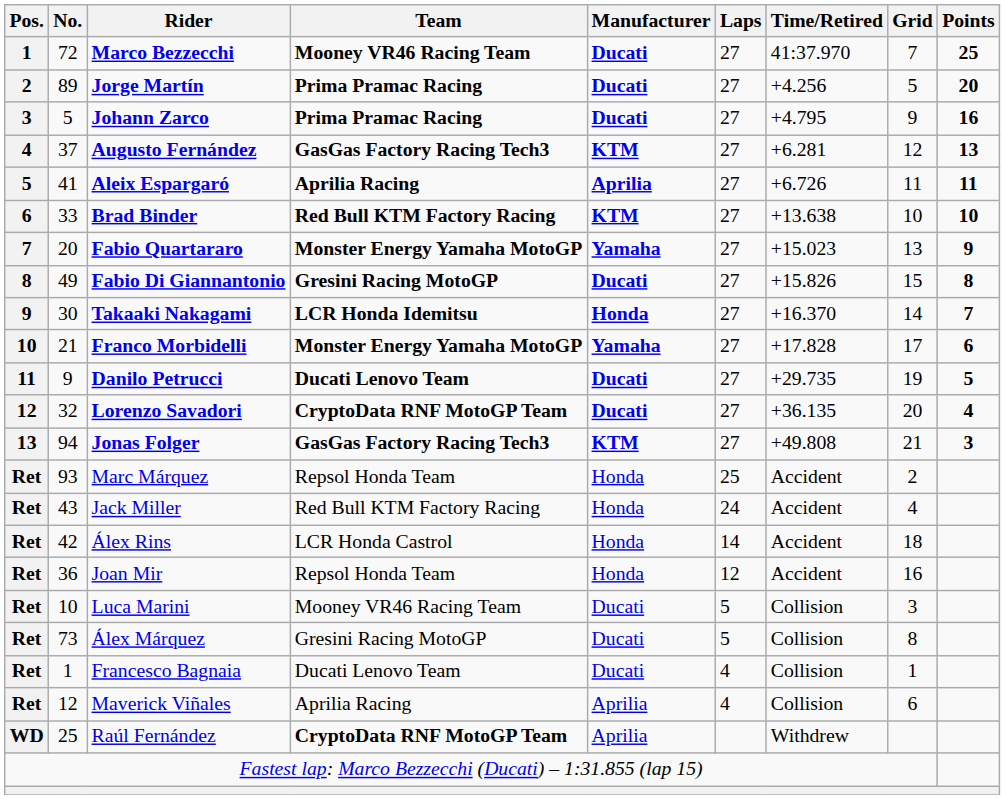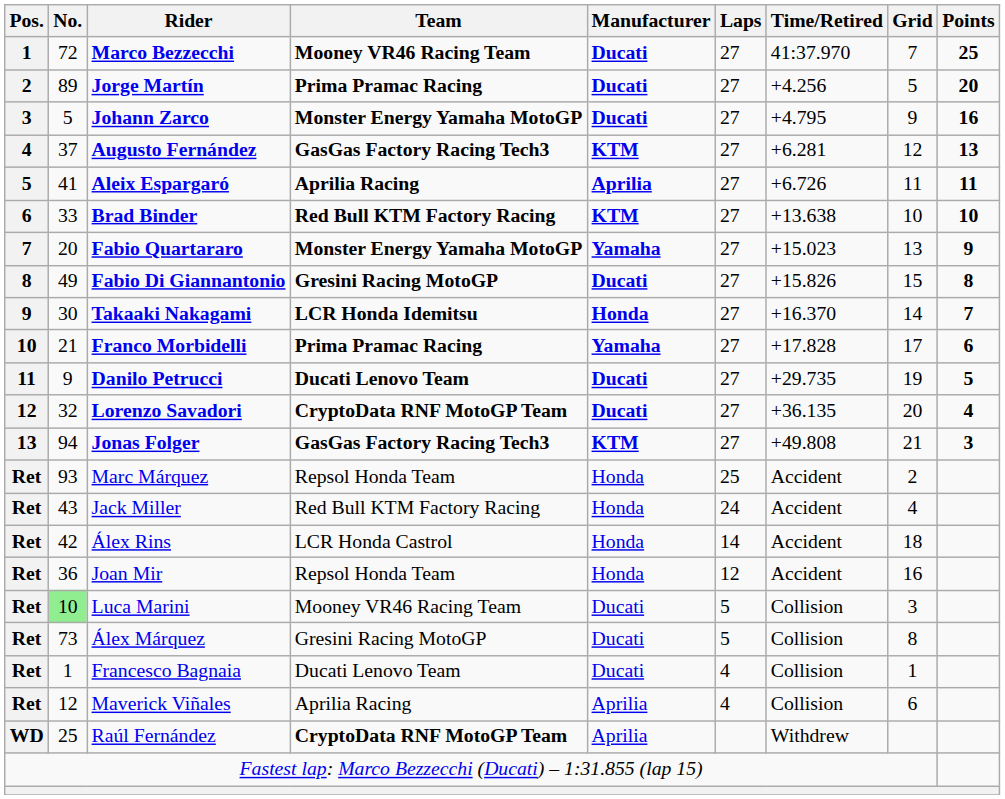 <table class="wikitable" style="font-size: 85%;">
 <tr>
 <th>Pos.</th>
 <th>No.</th>
 <th>Rider</th>
 <th>Team</th>
 <th>Manufacturer</th>
 <th>Laps</th>
 <th>Time/Retired</th>
 <th>Grid</th>
 <th>Points</th>
 </tr>
 <tr>
 <th scope="row">1</th>
 <td align="center">72</td>
 <td> <strong><a href='#'>Marco Bezzecchi</a></strong></td>
 <td><strong>Mooney VR46 Racing Team</strong></td>
 <td><strong><a href='#'>Ducati</a></strong></td>
 <td>27</td>
 <td>41:37.970</td>
 <td align="center">7</td>
 <td align="center"><strong>25</strong></td>
 </tr>
 <tr>
 <th scope="row">2</th>
 <td align="center">89</td>
 <td> <strong><a href='#'>Jorge Martín</a></strong></td>
 <td><strong>Prima Pramac Racing</strong></td>
 <td><strong><a href='#'>Ducati</a></strong></td>
 <td>27</td>
 <td>+4.256</td>
 <td align="center">5</td>
 <td align="center"><strong>20</strong></td>
 </tr>
 <tr>
 <th scope="row">3</th>
 <td align="center">5</td>
 <td> <strong><a href='#'>Johann Zarco</a></strong></td>
-<td><strong>Prima Pramac Racing</strong></td>
+<td><strong>Monster Energy Yamaha MotoGP</strong></td>
 <td><strong><a href='#'>Ducati</a></strong></td>
 <td>27</td>
 <td>+4.795</td>
 <td align="center">9</td>
 <td align="center"><strong>16</strong></td>
 </tr>
 <tr>
 <th scope="row">4</th>
 <td align="center">37</td>
 <td> <strong><a href='#'>Augusto Fernández</a></strong></td>
 <td><strong>GasGas Factory Racing Tech3</strong></td>
 <td><strong><a href='#'>KTM</a></strong></td>
 <td>27</td>
 <td>+6.281</td>
 <td align="center">12</td>
 <td align="center"><strong>13</strong></td>
 </tr>
 <tr>
 <th scope="row">5</th>
 <td align="center">41</td>
 <td> <strong><a href='#'>Aleix Espargaró</a></strong></td>
 <td><strong>Aprilia Racing</strong></td>
 <td><strong><a href='#'>Aprilia</a></strong></td>
 <td>27</td>
 <td>+6.726</td>
 <td align="center">11</td>
 <td align="center"><strong>11</strong></td>
 </tr>
 <tr>
 <th scope="row">6</th>
 <td align="center">33</td>
 <td> <strong><a href='#'>Brad Binder</a></strong></td>
 <td><strong>Red Bull KTM Factory Racing</strong></td>
 <td><strong><a href='#'>KTM</a></strong></td>
 <td>27</td>
 <td>+13.638</td>
 <td align="center">10</td>
 <td align="center"><strong>10</strong></td>
 </tr>
 <tr>
 <th scope="row">7</th>
 <td align="center">20</td>
 <td> <strong><a href='#'>Fabio Quartararo</a></strong></td>
 <td><strong>Monster Energy Yamaha MotoGP</strong></td>
 <td><strong><a href='#'>Yamaha</a></strong></td>
 <td>27</td>
 <td>+15.023</td>
 <td align="center">13</td>
 <td align="center"><strong>9</strong></td>
 </tr>
 <tr>
 <th scope="row">8</th>
 <td align="center">49</td>
 <td> <strong><a href='#'>Fabio Di Giannantonio</a></strong></td>
 <td><strong>Gresini Racing MotoGP</strong></td>
 <td><strong><a href='#'>Ducati</a></strong></td>
 <td>27</td>
 <td>+15.826</td>
 <td align="center">15</td>
 <td align="center"><strong>8</strong></td>
 </tr>
 <tr>
 <th scope="row">9</th>
 <td align="center">30</td>
 <td> <strong><a href='#'>Takaaki Nakagami</a></strong></td>
 <td><strong>LCR Honda Idemitsu</strong></td>
 <td><strong><a href='#'>Honda</a></strong></td>
 <td>27</td>
 <td>+16.370</td>
 <td align="center">14</td>
 <td align="center"><strong>7</strong></td>
 </tr>
 <tr>
 <th scope="row">10</th>
 <td align="center">21</td>
 <td> <strong><a href='#'>Franco Morbidelli</a></strong></td>
-<td><strong>Monster Energy Yamaha MotoGP</strong></td>
+<td><strong>Prima Pramac Racing</strong></td>
 <td><strong><a href='#'>Yamaha</a></strong></td>
 <td>27</td>
 <td>+17.828</td>
 <td align="center">17</td>
 <td align="center"><strong>6</strong></td>
 </tr>
 <tr>
 <th scope="row">11</th>
 <td align="center">9</td>
 <td> <strong><a href='#'>Danilo Petrucci</a></strong></td>
 <td><strong>Ducati Lenovo Team</strong></td>
 <td><strong><a href='#'>Ducati</a></strong></td>
 <td>27</td>
 <td>+29.735</td>
 <td align="center">19</td>
 <td align="center"><strong>5</strong></td>
 </tr>
 <tr>
 <th scope="row">12</th>
 <td align="center">32</td>
 <td> <strong><a href='#'>Lorenzo Savadori</a></strong></td>
 <td><strong>CryptoData RNF MotoGP Team</strong></td>
 <td><strong><a href='#'>Ducati</a></strong></td>
 <td>27</td>
 <td>+36.135</td>
 <td align="center">20</td>
 <td align="center"><strong>4</strong></td>
 </tr>
 <tr>
 <th scope="row">13</th>
 <td align="center">94</td>
 <td> <strong><a href='#'>Jonas Folger</a></strong></td>
 <td><strong>GasGas Factory Racing Tech3</strong></td>
 <td><strong><a href='#'>KTM</a></strong></td>
 <td>27</td>
 <td>+49.808</td>
 <td align="center">21</td>
 <td align="center"><strong>3</strong></td>
 </tr>
 <tr>
 <th scope="row">Ret</th>
 <td align="center">93</td>
 <td> <a href='#'>Marc Márquez</a></td>
 <td>Repsol Honda Team</td>
 <td><a href='#'>Honda</a></td>
 <td>25</td>
 <td>Accident</td>
 <td align="center">2</td>
 <td></td>
 </tr>
 <tr>
 <th scope="row">Ret</th>
 <td align="center">43</td>
 <td> <a href='#'>Jack Miller</a></td>
 <td>Red Bull KTM Factory Racing</td>
 <td><a href='#'>Honda</a></td>
 <td>24</td>
 <td>Accident</td>
 <td align="center">4</td>
 <td></td>
 </tr>
 <tr>
 <th scope="row">Ret</th>
 <td align="center">42</td>
 <td> <a href='#'>Álex Rins</a></td>
 <td>LCR Honda Castrol</td>
 <td><a href='#'>Honda</a></td>
 <td>14</td>
 <td>Accident</td>
 <td align="center">18</td>
 <td></td>
 </tr>
 <tr>
 <th scope="row">Ret</th>
 <td align="center">36</td>
 <td> <a href='#'>Joan Mir</a></td>
 <td>Repsol Honda Team</td>
 <td><a href='#'>Honda</a></td>
 <td>12</td>
 <td>Accident</td>
 <td align="center">16</td>
 <td align="center"></td>
 </tr>
 <tr>
 <th scope="row">Ret</th>
-<td align="center">10</td>
+<td align="center" style="background: lightgreen;">10</td>
 <td> <a href='#'>Luca Marini</a></td>
 <td>Mooney VR46 Racing Team</td>
 <td><a href='#'>Ducati</a></td>
 <td>5</td>
 <td>Collision</td>
 <td align="center">3</td>
 <td></td>
 </tr>
 <tr>
 <th scope="row">Ret</th>
 <td align="center">73</td>
 <td> <a href='#'>Álex Márquez</a></td>
 <td>Gresini Racing MotoGP</td>
 <td><a href='#'>Ducati</a></td>
 <td>5</td>
 <td>Collision</td>
 <td align="center">8</td>
 <td></td>
 </tr>
 <tr>
 <th scope="row">Ret</th>
 <td align="center">1</td>
 <td> <a href='#'>Francesco Bagnaia</a></td>
 <td>Ducati Lenovo Team</td>
 <td><a href='#'>Ducati</a></td>
 <td>4</td>
 <td>Collision</td>
 <td align="center">1</td>
 <td align="center"></td>
 </tr>
 <tr>
 <th scope="row">Ret</th>
 <td align="center">12</td>
 <td> <a href='#'>Maverick Viñales</a></td>
 <td>Aprilia Racing</td>
 <td><a href='#'>Aprilia</a></td>
 <td>4</td>
 <td>Collision</td>
 <td align="center">6</td>
 <td align="center"></td>
 </tr>
 <tr>
 <th scope="row">WD</th>
 <td align="center">25</td>
 <td> <a href='#'>Raúl Fernández</a></td>
 <td><strong>CryptoData RNF MotoGP Team</strong></td>
 <td><a href='#'>Aprilia</a></td>
 <td></td>
 <td>Withdrew</td>
 <td align="center"></td>
 <td align="center"></td>
 </tr>
 <tr class="sortbottom">
 <td colspan="8" style="text-align:center"><em><a href='#'>Fastest lap</a>:  <a href='#'>Marco Bezzecchi</a> (<a href='#'>Ducati</a>) – 1:31.855 (lap 15)</em></td>
 </tr>
 <tr class="sortbottom">
 <th colspan=9></th>
 </tr>
 </table>
